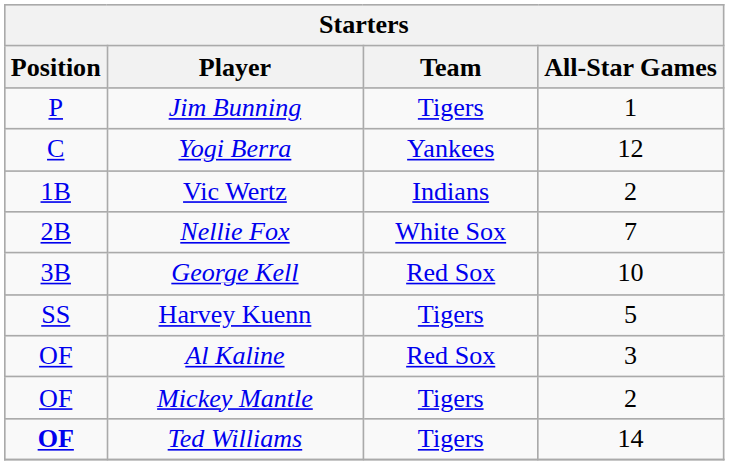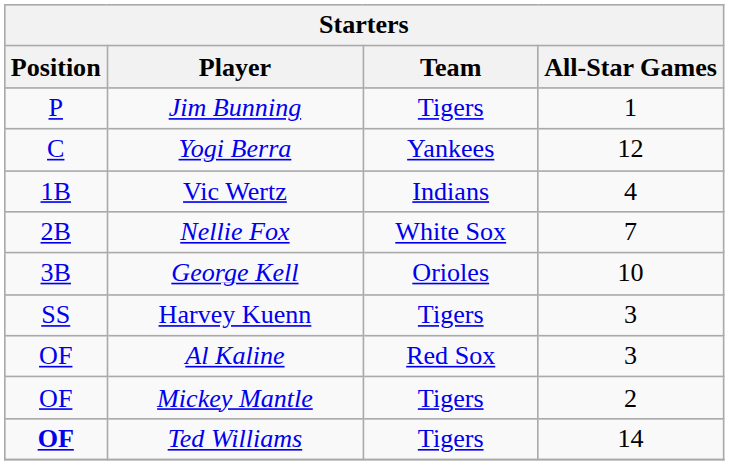 <table class="wikitable" style="font-size: 100%; text-align:center;">
 <tr>
 <th colspan="4">Starters</th>
 </tr>
 <tr>
 <th>Position</th>
 <th width="150">Player</th>
 <th width="100">Team</th>
 <th>All-Star Games</th>
 </tr>
 <tr>
 <td><a href='#'>P</a></td>
 <td><em><a href='#'>Jim Bunning</a></em></td>
 <td><a href='#'>Tigers</a></td>
 <td>1</td>
 </tr>
 <tr>
 <td><a href='#'>C</a></td>
 <td><em><a href='#'>Yogi Berra</a></em></td>
 <td><a href='#'>Yankees</a></td>
 <td>12</td>
 </tr>
 <tr>
 <td><a href='#'>1B</a></td>
 <td><a href='#'>Vic Wertz</a></td>
 <td><a href='#'>Indians</a></td>
-<td>2</td>
+<td>4</td>
 </tr>
 <tr>
 <td><a href='#'>2B</a></td>
 <td><em><a href='#'>Nellie Fox</a></em></td>
 <td><a href='#'>White Sox</a></td>
 <td>7</td>
 </tr>
 <tr>
 <td><a href='#'>3B</a></td>
 <td><em><a href='#'>George Kell</a></em></td>
-<td><a href='#'>Red Sox</a></td>
+<td><a href='#'>Orioles</a></td>
 <td>10</td>
 </tr>
 <tr>
 <td><a href='#'>SS</a></td>
 <td><a href='#'>Harvey Kuenn</a></td>
 <td><a href='#'>Tigers</a></td>
-<td>5</td>
+<td>3</td>
 </tr>
 <tr>
 <td><a href='#'>OF</a></td>
 <td><em><a href='#'>Al Kaline</a></em></td>
 <td><a href='#'>Red Sox</a></td>
 <td>3</td>
 </tr>
 <tr>
 <td><a href='#'>OF</a></td>
 <td><em><a href='#'>Mickey Mantle</a></em></td>
 <td><a href='#'>Tigers</a></td>
 <td>2</td>
 </tr>
 <tr>
 <td><strong><a href='#'>OF</a></strong></td>
 <td><em><a href='#'>Ted Williams</a></em></td>
 <td><a href='#'>Tigers</a></td>
 <td>14</td>
 </tr>
 <tr>
 </tr>
 </table>
